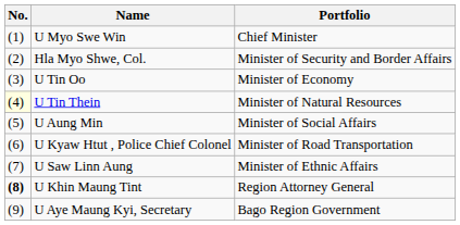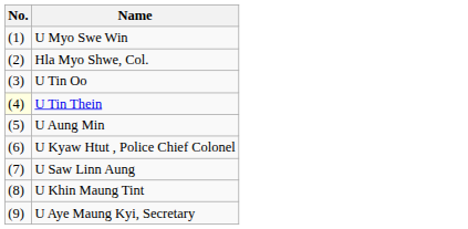 <table class="wikitable">
 <tr>
 <th>No.</th>
 <th>Name</th>
-<th>Portfolio</th>
 </tr>
 <tr>
 <td>(1)</td>
 <td>U Myo Swe Win</td>
-<td>Chief Minister</td>
 </tr>
 <tr>
 <td>(2)</td>
 <td>Hla Myo Shwe, Col.</td>
-<td>Minister of Security and Border Affairs</td>
 </tr>
 <tr>
 <td>(3)</td>
 <td>U Tin Oo</td>
-<td>Minister of Economy</td>
 </tr>
 <tr>
 <td style="background: lightyellow;">(4)</td>
 <td><a href='#'>U Tin Thein</a></td>
-<td>Minister of Natural Resources</td>
 </tr>
 <tr>
 <td>(5)</td>
 <td>U Aung Min</td>
-<td>Minister of Social Affairs</td>
 </tr>
 <tr>
 <td>(6)</td>
 <td>U Kyaw Htut , Police Chief Colonel</td>
-<td>Minister of Road Transportation</td>
 </tr>
 <tr>
 <td>(7)</td>
 <td>U Saw Linn Aung</td>
-<td>Minister of Ethnic Affairs</td>
 </tr>
 <tr>
-<td><strong>(8)</strong></td>
+<td>(8)</td>
 <td>U Khin Maung Tint</td>
-<td>Region Attorney General</td>
 </tr>
 <tr>
 <td>(9)</td>
 <td>U Aye Maung Kyi, Secretary</td>
-<td>Bago Region Government</td>
 </tr>
 </table>
